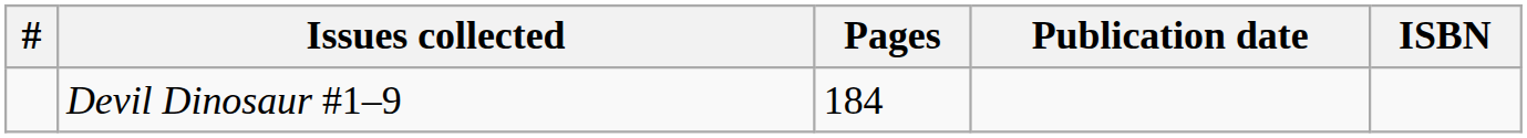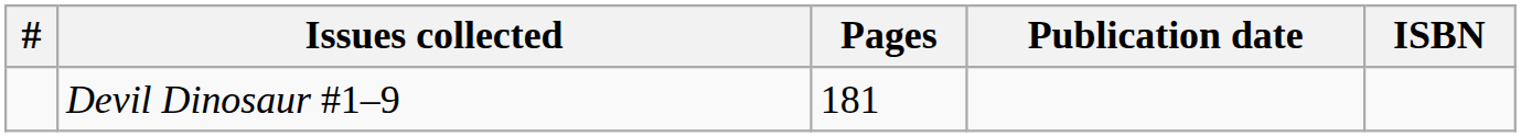 <table class="wikitable sortable" width=98%>
 <tr>
 <th class="unsortable">#</th>
 <th class="unsortable" width="50%">Issues collected</th>
 <th>Pages</th>
 <th>Publication date</th>
 <th class="unsortable">ISBN</th>
 </tr>
 <tr>
 <td></td>
 <td><em>Devil Dinosaur</em> #1–9</td>
-<td>184</td>
+<td>181</td>
 <td></td>
 <td></td>
 </tr>
 </table>
